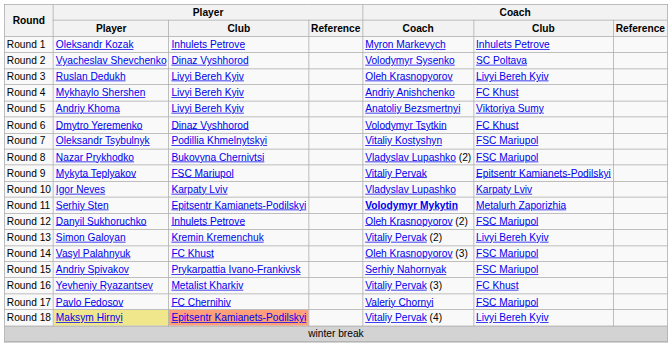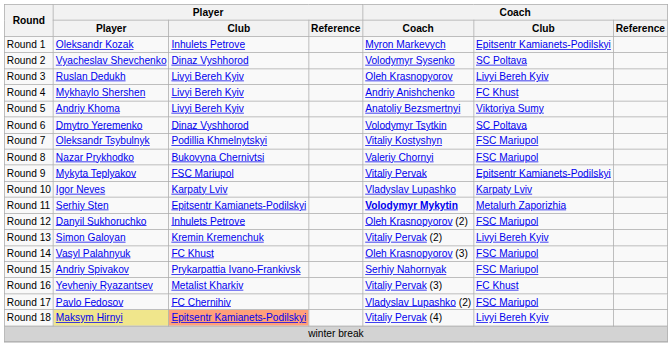 <table class="wikitable collapsible autocollapse" style="text-align:left; font-size:85%">
 <tr>
 <th rowspan="2">Round</th>
 <th colspan="3">Player</th>
 <th colspan="3">Coach</th>
 </tr>
 <tr>
 <th>Player</th>
 <th>Club</th>
 <th>Reference</th>
 <th>Coach</th>
 <th>Club</th>
 <th>Reference</th>
 </tr>
 <tr>
 <td>Round 1</td>
 <td> <a href='#'>Oleksandr Kozak</a></td>
 <td><a href='#'>Inhulets Petrove</a></td>
 <td align=center></td>
 <td> <a href='#'>Myron Markevych</a></td>
-<td><a href='#'>Inhulets Petrove</a></td>
+<td><a href='#'>Epitsentr Kamianets-Podilskyi</a></td>
 <td align=center></td>
 </tr>
 <tr>
 <td>Round 2</td>
 <td> <a href='#'>Vyacheslav Shevchenko</a></td>
 <td><a href='#'>Dinaz Vyshhorod</a></td>
 <td align=center></td>
 <td> <a href='#'>Volodymyr Sysenko</a></td>
 <td><a href='#'>SC Poltava</a></td>
 <td align=center></td>
 </tr>
 <tr>
 <td>Round 3</td>
 <td> <a href='#'>Ruslan Dedukh</a></td>
 <td><a href='#'>Livyi Bereh Kyiv</a></td>
 <td align=center></td>
 <td> <a href='#'>Oleh Krasnopyorov</a></td>
 <td><a href='#'>Livyi Bereh Kyiv</a></td>
 <td align=center></td>
 </tr>
 <tr>
 <td>Round 4</td>
 <td> <a href='#'>Mykhaylo Shershen</a></td>
 <td><a href='#'>Livyi Bereh Kyiv</a></td>
 <td align=center></td>
 <td> <a href='#'>Andriy Anishchenko</a></td>
 <td><a href='#'>FC Khust</a></td>
 <td align=center></td>
 </tr>
 <tr>
 <td>Round 5</td>
 <td> <a href='#'>Andriy Khoma</a></td>
 <td><a href='#'>Livyi Bereh Kyiv</a></td>
 <td align=center></td>
 <td> <a href='#'>Anatoliy Bezsmertnyi</a></td>
 <td><a href='#'>Viktoriya Sumy</a></td>
 <td align=center></td>
 </tr>
 <tr>
 <td>Round 6</td>
 <td> <a href='#'>Dmytro Yeremenko</a></td>
 <td><a href='#'>Dinaz Vyshhorod</a></td>
 <td align=center></td>
 <td> <a href='#'>Volodymyr Tsytkin</a></td>
-<td><a href='#'>FC Khust</a></td>
+<td><a href='#'>SC Poltava</a></td>
 <td align=center></td>
 </tr>
 <tr>
 <td>Round 7</td>
 <td> <a href='#'>Oleksandr Tsybulnyk</a></td>
 <td><a href='#'>Podillia Khmelnytskyi</a></td>
 <td align=center></td>
 <td> <a href='#'>Vitaliy Kostyshyn</a></td>
 <td><a href='#'>FSC Mariupol</a></td>
 <td align=center></td>
 </tr>
 <tr>
 <td>Round 8</td>
 <td> <a href='#'>Nazar Prykhodko</a></td>
 <td><a href='#'>Bukovyna Chernivtsi</a></td>
 <td align=center></td>
-<td> <a href='#'>Vladyslav Lupashko</a> (2)</td>
+<td> <a href='#'>Valeriy Chornyi</a></td>
 <td><a href='#'>FSC Mariupol</a></td>
 <td align=center></td>
 </tr>
 <tr>
 <td>Round 9</td>
 <td> <a href='#'>Mykyta Teplyakov</a></td>
 <td><a href='#'>FSC Mariupol</a></td>
 <td align=center></td>
 <td> <a href='#'>Vitaliy Pervak</a></td>
 <td><a href='#'>Epitsentr Kamianets-Podilskyi</a></td>
 <td align=center></td>
 </tr>
 <tr>
 <td>Round 10</td>
 <td> <a href='#'>Igor Neves</a></td>
 <td><a href='#'>Karpaty Lviv</a></td>
 <td align=center></td>
 <td> <a href='#'>Vladyslav Lupashko</a></td>
 <td><a href='#'>Karpaty Lviv</a></td>
 <td align=center></td>
 </tr>
 <tr>
 <td>Round 11</td>
 <td> <a href='#'>Serhiy Sten</a></td>
 <td><a href='#'>Epitsentr Kamianets-Podilskyi</a></td>
 <td align=center></td>
 <td><strong> <a href='#'>Volodymyr Mykytin</a></strong></td>
 <td><a href='#'>Metalurh Zaporizhia</a></td>
 <td align=center></td>
 </tr>
 <tr>
 <td>Round 12</td>
 <td> <a href='#'>Danyil Sukhoruchko</a></td>
 <td><a href='#'>Inhulets Petrove</a></td>
 <td align=center></td>
 <td> <a href='#'>Oleh Krasnopyorov</a> (2)</td>
 <td><a href='#'>FSC Mariupol</a></td>
 <td align=center></td>
 </tr>
 <tr>
 <td>Round 13</td>
 <td> <a href='#'>Simon Galoyan</a></td>
 <td><a href='#'>Kremin Kremenchuk</a></td>
 <td align=center></td>
 <td> <a href='#'>Vitaliy Pervak</a> (2)</td>
 <td><a href='#'>Livyi Bereh Kyiv</a></td>
 <td align=center></td>
 </tr>
 <tr>
 <td>Round 14</td>
 <td> <a href='#'>Vasyl Palahnyuk</a></td>
 <td><a href='#'>FC Khust</a></td>
 <td align=center></td>
 <td> <a href='#'>Oleh Krasnopyorov</a> (3)</td>
 <td><a href='#'>FSC Mariupol</a></td>
 <td align=center></td>
 </tr>
 <tr>
 <td>Round 15</td>
 <td> <a href='#'>Andriy Spivakov</a></td>
 <td><a href='#'>Prykarpattia Ivano-Frankivsk</a></td>
 <td align=center></td>
 <td> <a href='#'>Serhiy Nahornyak</a></td>
 <td><a href='#'>FSC Mariupol</a></td>
 <td align=center></td>
 </tr>
 <tr>
 <td>Round 16</td>
 <td> <a href='#'>Yevheniy Ryazantsev</a></td>
 <td><a href='#'>Metalist Kharkiv</a></td>
 <td align=center></td>
 <td> <a href='#'>Vitaliy Pervak</a> (3)</td>
 <td><a href='#'>FC Khust</a></td>
 <td align=center></td>
 </tr>
 <tr>
 <td>Round 17</td>
 <td> <a href='#'>Pavlo Fedosov</a></td>
 <td><a href='#'>FC Chernihiv</a></td>
 <td align=center></td>
-<td> <a href='#'>Valeriy Chornyi</a></td>
+<td> <a href='#'>Vladyslav Lupashko</a> (2)</td>
 <td><a href='#'>FSC Mariupol</a></td>
 <td align=center></td>
 </tr>
 <tr>
 <td>Round 18</td>
 <td style="background: khaki;"> <a href='#'>Maksym Hirnyi</a></td>
 <td style="background: lightsalmon;"><a href='#'>Epitsentr Kamianets-Podilskyi</a></td>
 <td align=center></td>
 <td> <a href='#'>Vitaliy Pervak</a> (4)</td>
 <td><a href='#'>Livyi Bereh Kyiv</a></td>
 <td align=center></td>
 </tr>
 <tr>
 <td colspan=7 align=center bgcolor=lightgrey>winter break</td>
 </tr>
 <tr>
 </tr>
 </table>
